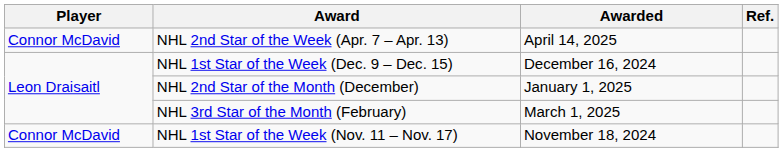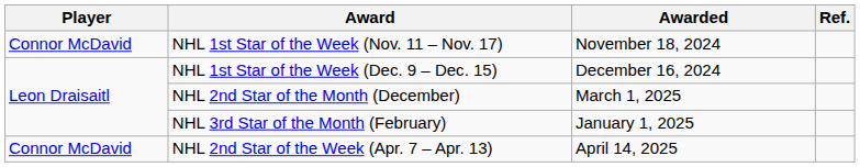 <table class="wikitable sortable" style="width:52%;">
 <tr>
 <th style="width:20%;">Player</th>
 <th style="width:50%;">Award</th>
 <th style="width:30%;" data-sort-type="date">Awarded</th>
 <th style="width:10%;">Ref.</th>
 </tr>
 <tr>
 <td><a href='#'>Connor McDavid</a></td>
-<td>NHL <a href='#'>2nd Star of the Week</a> (Apr. 7 – Apr. 13)</td>
-<td>April 14, 2025</td>
+<td>NHL <a href='#'>1st Star of the Week</a> (Nov. 11 – Nov. 17)</td>
+<td>November 18, 2024</td>
 <td></td>
 </tr>
 <tr>
 <td rowspan="3"><a href='#'>Leon Draisaitl</a></td>
 <td>NHL <a href='#'>1st Star of the Week</a> (Dec. 9 – Dec. 15)</td>
 <td>December 16, 2024</td>
 <td></td>
 </tr>
 <tr>
 <td>NHL <a href='#'>2nd Star of the Month</a> (December)</td>
+<td>March 1, 2025</td>
+<td></td>
+</tr>
+<tr>
+<td>NHL <a href='#'>3rd Star of the Month</a> (February)</td>
 <td>January 1, 2025</td>
 <td></td>
 </tr>
 <tr>
-<td>NHL <a href='#'>3rd Star of the Month</a> (February)</td>
-<td>March 1, 2025</td>
-<td></td>
-</tr>
-<tr>
 <td><a href='#'>Connor McDavid</a></td>
-<td>NHL <a href='#'>1st Star of the Week</a> (Nov. 11 – Nov. 17)</td>
-<td>November 18, 2024</td>
+<td>NHL <a href='#'>2nd Star of the Week</a> (Apr. 7 – Apr. 13)</td>
+<td>April 14, 2025</td>
 <td></td>
 </tr>
 </table>
